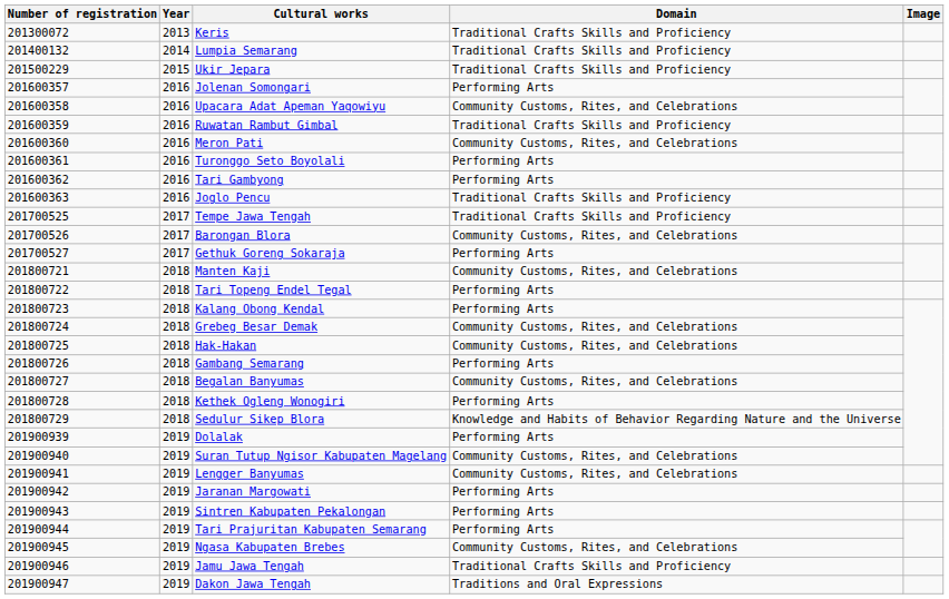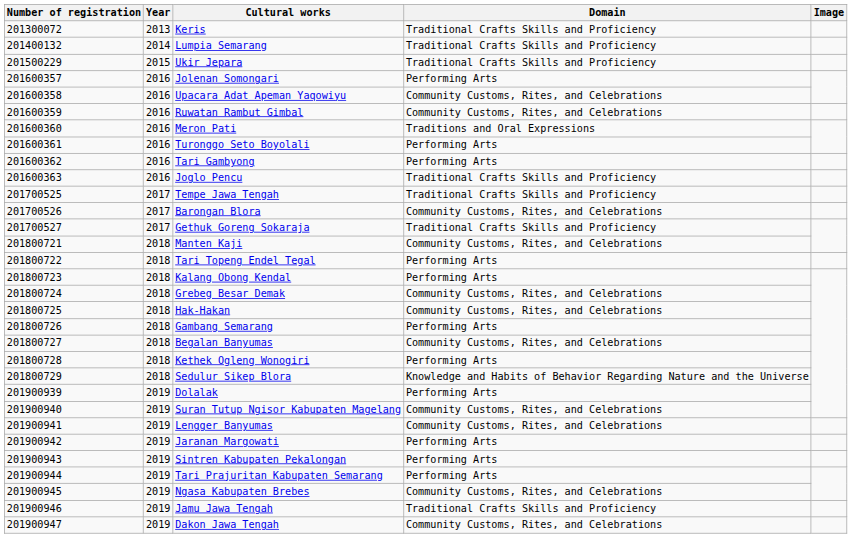 <table class = "wikitable sortable">
 <tr>
 <th>Number of registration</th>
 <th>Year</th>
 <th>Cultural works</th>
 <th>Domain</th>
 <th>Image</th>
 </tr>
 <tr>
 <td>201300072</td>
 <td>2013</td>
 <td><a href='#'>Keris</a></td>
 <td>Traditional Crafts Skills and Proficiency</td>
 <td></td>
 </tr>
 <tr>
 <td>201400132</td>
 <td>2014</td>
 <td><a href='#'>Lumpia Semarang</a></td>
 <td>Traditional Crafts Skills and Proficiency</td>
 <td></td>
 </tr>
 <tr>
 <td>201500229</td>
 <td>2015</td>
 <td><a href='#'>Ukir Jepara</a></td>
 <td>Traditional Crafts Skills and Proficiency</td>
 <td></td>
 </tr>
 <tr>
 <td>201600357</td>
 <td>2016</td>
 <td><a href='#'>Jolenan Somongari</a></td>
 <td>Performing Arts</td>
 </tr>
 <tr>
 <td>201600358</td>
 <td>2016</td>
 <td><a href='#'>Upacara Adat Apeman Yaqowiyu</a></td>
 <td>Community Customs, Rites, and Celebrations</td>
 </tr>
 <tr>
 <td>201600359</td>
 <td>2016</td>
 <td><a href='#'>Ruwatan Rambut Gimbal</a></td>
-<td>Traditional Crafts Skills and Proficiency</td>
+<td>Community Customs, Rites, and Celebrations</td>
 <td></td>
 </tr>
 <tr>
 <td>201600360</td>
 <td>2016</td>
 <td><a href='#'>Meron Pati</a></td>
-<td>Community Customs, Rites, and Celebrations</td>
+<td>Traditions and Oral Expressions</td>
 </tr>
 <tr>
 <td>201600361</td>
 <td>2016</td>
 <td><a href='#'>Turonggo Seto Boyolali</a></td>
 <td>Performing Arts</td>
 </tr>
 <tr>
 <td>201600362</td>
 <td>2016</td>
 <td><a href='#'>Tari Gambyong</a></td>
 <td>Performing Arts</td>
 <td></td>
 </tr>
 <tr>
 <td>201600363</td>
 <td>2016</td>
 <td><a href='#'>Joglo Pencu</a></td>
 <td>Traditional Crafts Skills and Proficiency</td>
 <td></td>
 </tr>
 <tr>
 <td>201700525</td>
 <td>2017</td>
 <td><a href='#'>Tempe Jawa Tengah</a></td>
 <td>Traditional Crafts Skills and Proficiency</td>
 <td></td>
 </tr>
 <tr>
 <td>201700526</td>
 <td>2017</td>
 <td><a href='#'>Barongan Blora</a></td>
 <td>Community Customs, Rites, and Celebrations</td>
 <td></td>
 </tr>
 <tr>
 <td>201700527</td>
 <td>2017</td>
 <td><a href='#'>Gethuk Goreng Sokaraja</a></td>
-<td>Performing Arts</td>
+<td>Traditional Crafts Skills and Proficiency</td>
 </tr>
 <tr>
 <td>201800721</td>
 <td>2018</td>
 <td><a href='#'>Manten Kaji</a></td>
 <td>Community Customs, Rites, and Celebrations</td>
 </tr>
 <tr>
 <td>201800722</td>
 <td>2018</td>
 <td><a href='#'>Tari Topeng Endel Tegal</a></td>
 <td>Performing Arts</td>
 <td></td>
 </tr>
 <tr>
 <td>201800723</td>
 <td>2018</td>
 <td><a href='#'>Kalang Obong Kendal</a></td>
 <td>Performing Arts</td>
 </tr>
 <tr>
 <td>201800724</td>
 <td>2018</td>
 <td><a href='#'>Grebeg Besar Demak</a></td>
 <td>Community Customs, Rites, and Celebrations</td>
 </tr>
 <tr>
 <td>201800725</td>
 <td>2018</td>
 <td><a href='#'>Hak-Hakan</a></td>
 <td>Community Customs, Rites, and Celebrations</td>
 </tr>
 <tr>
 <td>201800726</td>
 <td>2018</td>
 <td><a href='#'>Gambang Semarang</a></td>
 <td>Performing Arts</td>
 </tr>
 <tr>
 <td>201800727</td>
 <td>2018</td>
 <td><a href='#'>Begalan Banyumas</a></td>
 <td>Community Customs, Rites, and Celebrations</td>
 </tr>
 <tr>
 <td>201800728</td>
 <td>2018</td>
 <td><a href='#'>Kethek Ogleng Wonogiri</a></td>
 <td>Performing Arts</td>
 </tr>
 <tr>
 <td>201800729</td>
 <td>2018</td>
 <td><a href='#'>Sedulur Sikep Blora</a></td>
 <td>Knowledge and Habits of Behavior Regarding Nature and the Universe</td>
 </tr>
 <tr>
 <td>201900939</td>
 <td>2019</td>
 <td><a href='#'>Dolalak</a></td>
 <td>Performing Arts</td>
 </tr>
 <tr>
 <td>201900940</td>
 <td>2019</td>
 <td><a href='#'>Suran Tutup Ngisor Kabupaten Magelang</a></td>
 <td>Community Customs, Rites, and Celebrations</td>
 </tr>
 <tr>
 <td>201900941</td>
 <td>2019</td>
 <td><a href='#'>Lengger Banyumas</a></td>
 <td>Community Customs, Rites, and Celebrations</td>
 <td></td>
 </tr>
 <tr>
 <td>201900942</td>
 <td>2019</td>
 <td><a href='#'>Jaranan Margowati</a></td>
 <td>Performing Arts</td>
 </tr>
 <tr>
 <td>201900943</td>
 <td>2019</td>
 <td><a href='#'>Sintren Kabupaten Pekalongan</a></td>
 <td>Performing Arts</td>
 <td></td>
 </tr>
 <tr>
 <td>201900944</td>
 <td>2019</td>
 <td><a href='#'>Tari Prajuritan Kabupaten Semarang</a></td>
 <td>Performing Arts</td>
 </tr>
 <tr>
 <td>201900945</td>
 <td>2019</td>
 <td><a href='#'>Ngasa Kabupaten Brebes</a></td>
 <td>Community Customs, Rites, and Celebrations</td>
 </tr>
 <tr>
 <td>201900946</td>
 <td>2019</td>
 <td><a href='#'>Jamu Jawa Tengah</a></td>
 <td>Traditional Crafts Skills and Proficiency</td>
 <td></td>
 </tr>
 <tr>
 <td>201900947</td>
 <td>2019</td>
 <td><a href='#'>Dakon Jawa Tengah</a></td>
-<td>Traditions and Oral Expressions</td>
+<td>Community Customs, Rites, and Celebrations</td>
 </tr>
 </table>
